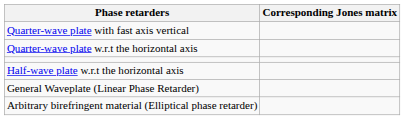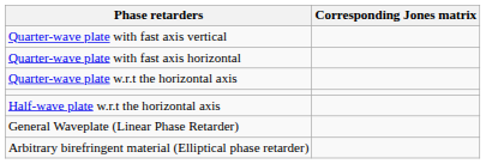 <table class="wikitable">
 <tr>
 <th>Phase retarders</th>
 <th>Corresponding Jones matrix</th>
 </tr>
 <tr>
 <td><a href='#'>Quarter-wave plate</a> with fast axis vertical</td>
+<td></td>
+</tr>
+<tr>
+<td><a href='#'>Quarter-wave plate</a> with fast axis horizontal</td>
 <td></td>
 </tr>
 <tr>
 <td><a href='#'>Quarter-wave plate</a> w.r.t the horizontal axis</td>
 <td></td>
 </tr>
 <tr>
 <td> </td>
 <td></td>
 </tr>
 <tr>
 <td><a href='#'>Half-wave plate</a> w.r.t the horizontal axis</td>
 <td></td>
 </tr>
 <tr>
 <td>General Waveplate (Linear Phase Retarder)</td>
 <td></td>
 </tr>
 <tr>
 <td>Arbitrary birefringent material (Elliptical phase retarder)</td>
 <td></td>
 </tr>
 </table>
